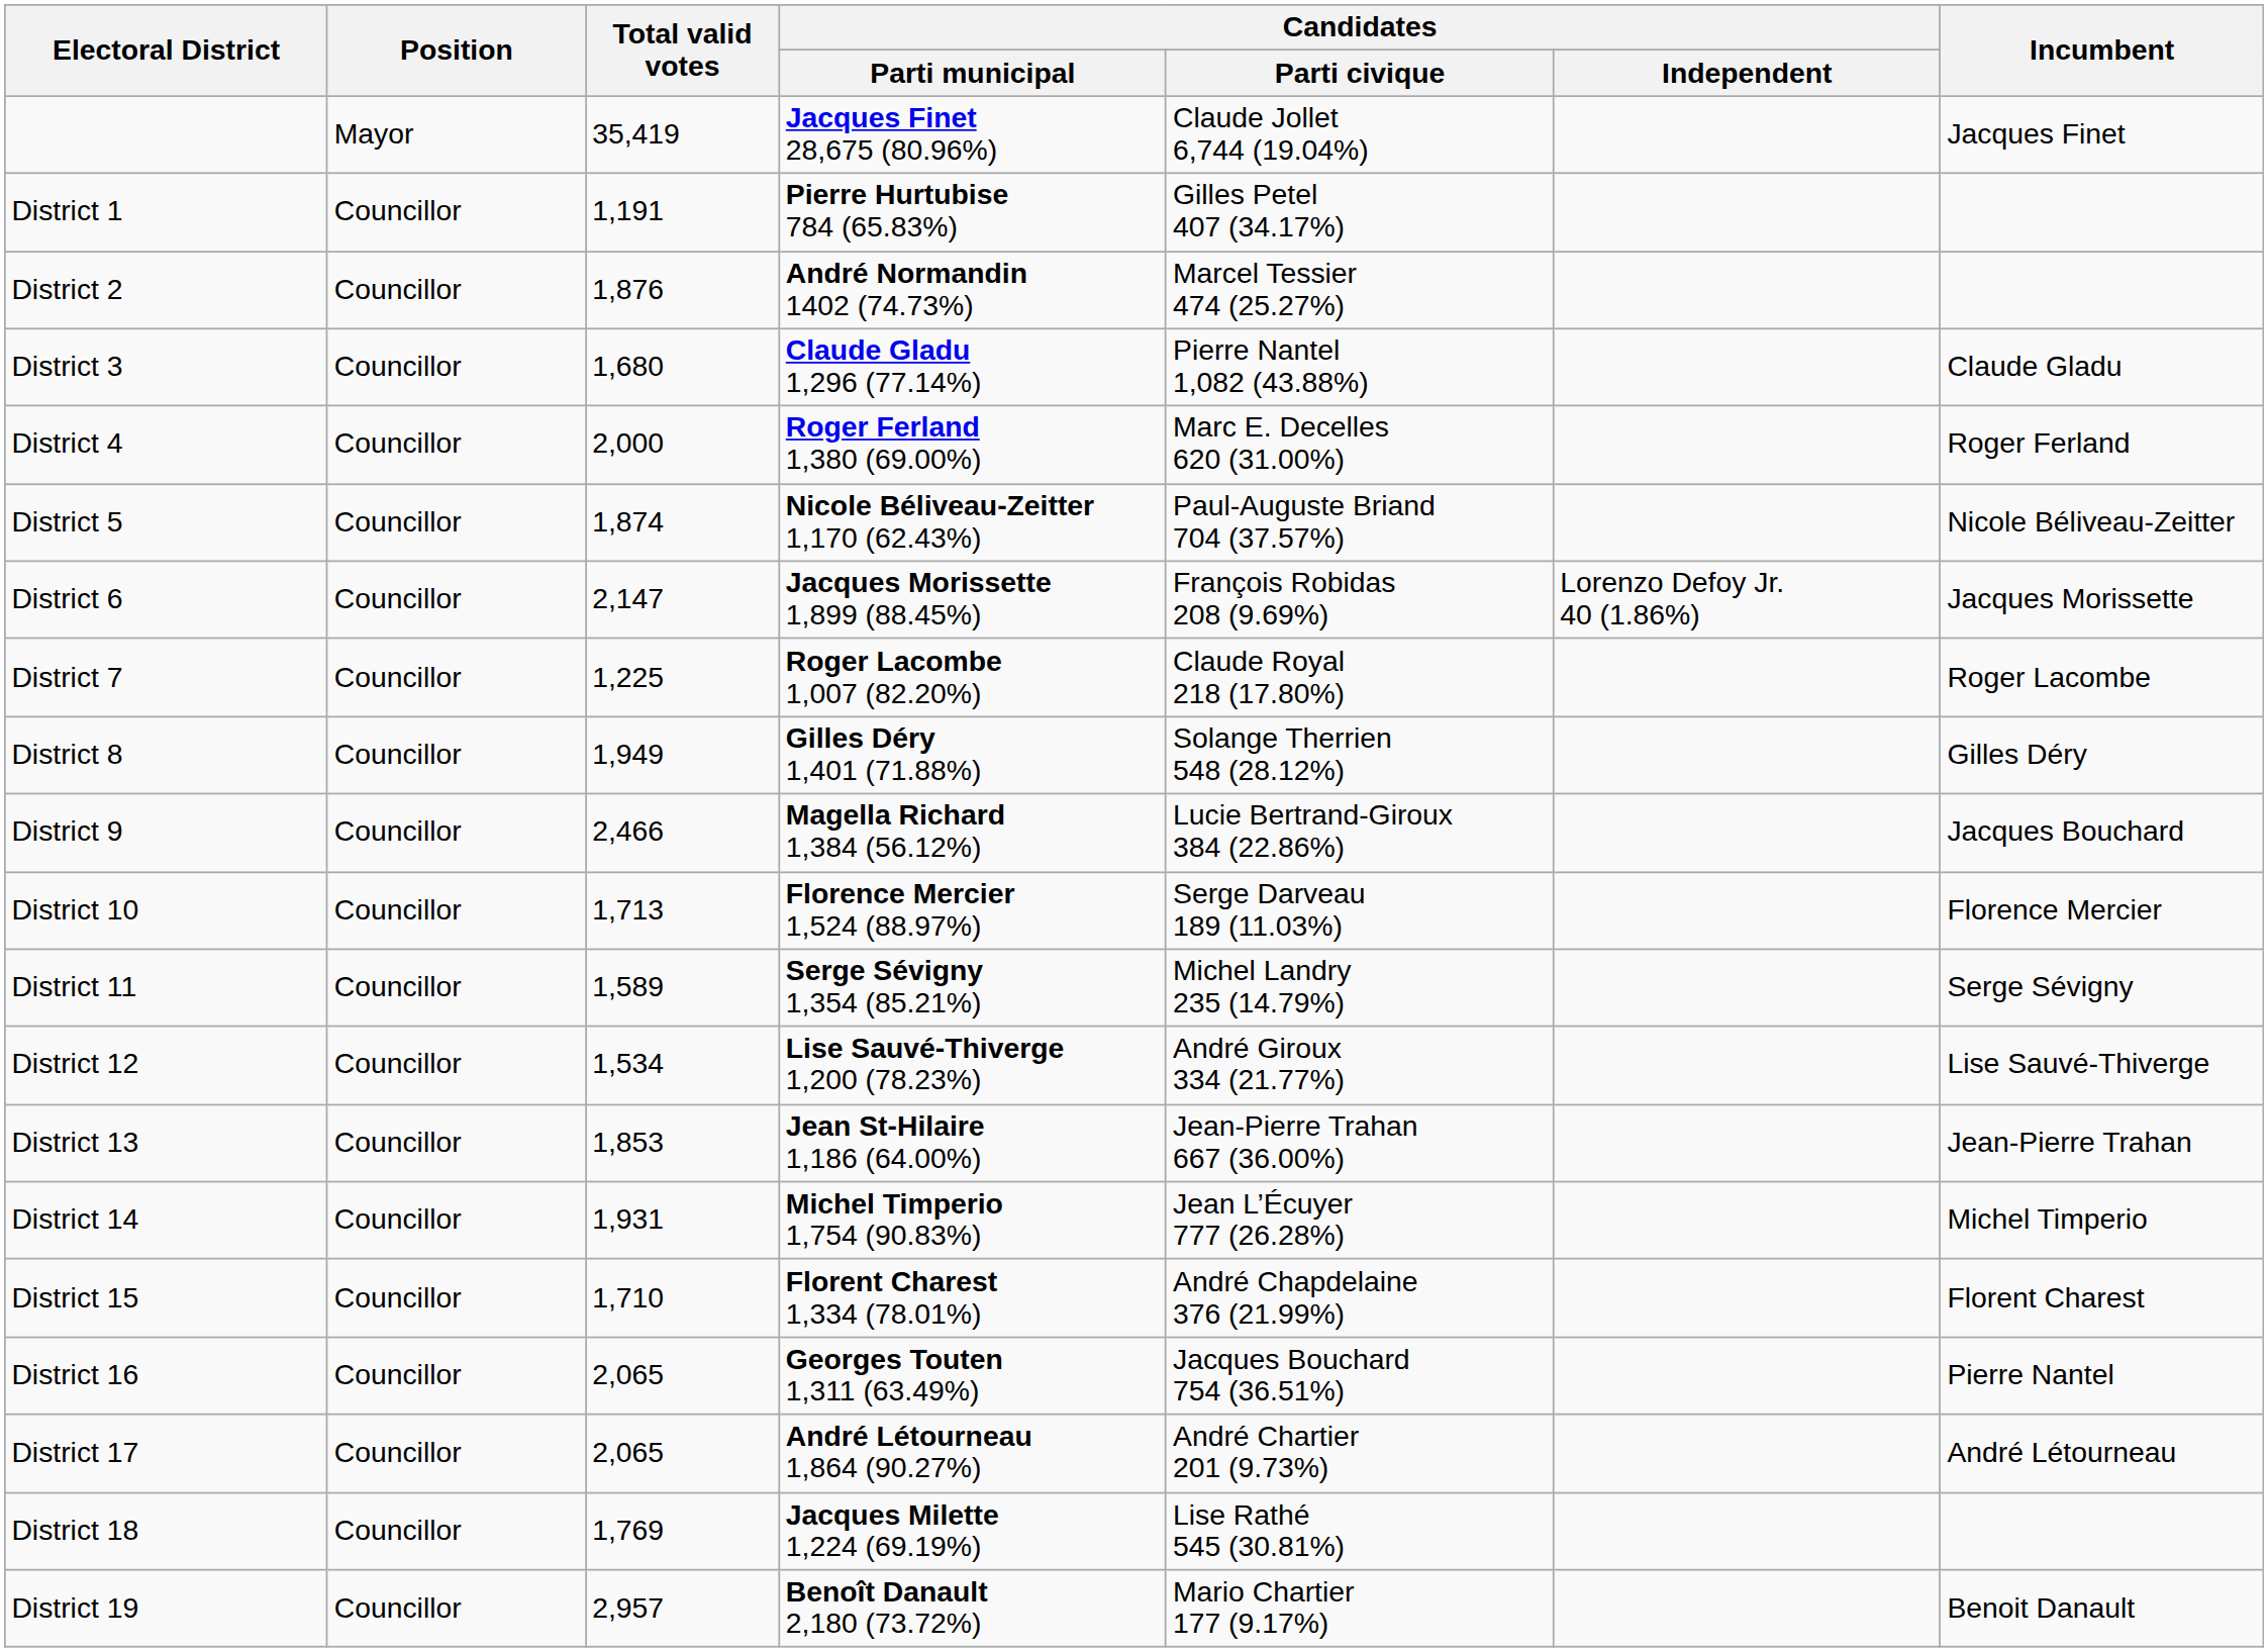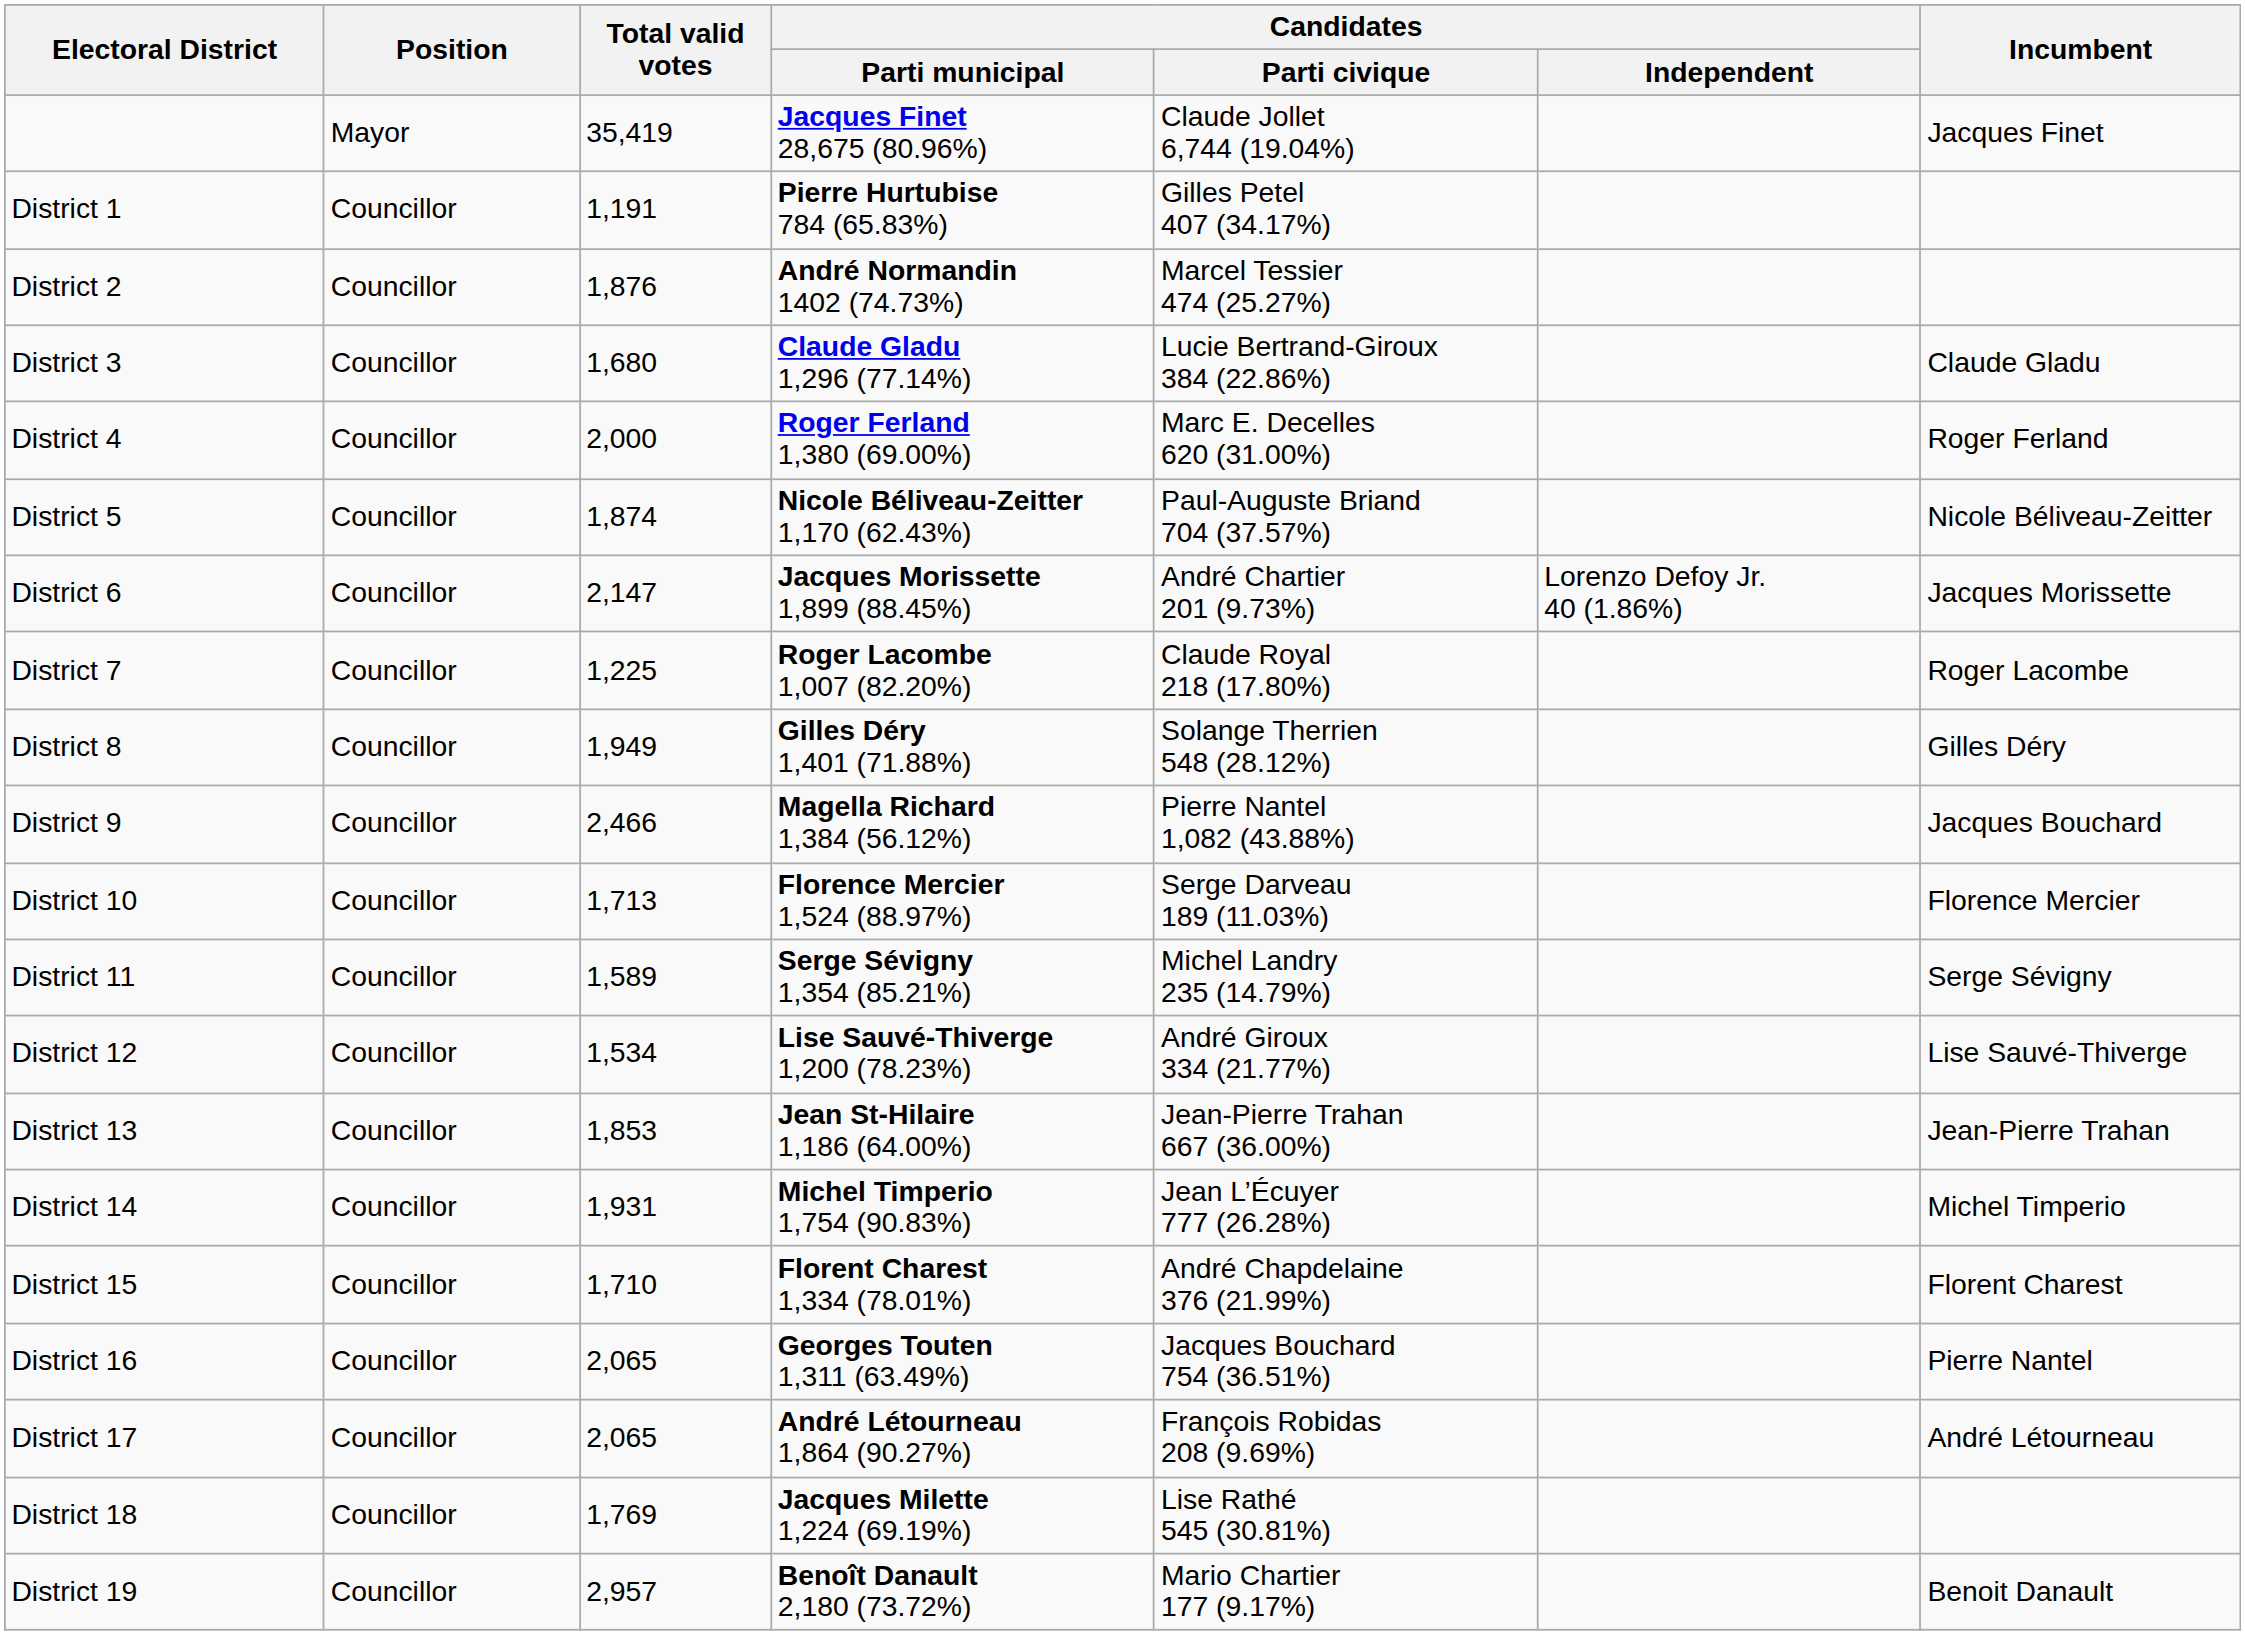 <table class="wikitable" width="100%">
 <tr>
 <th width=10% rowspan=2>Electoral District</th>
 <th width=8% rowspan=2>Position</th>
 <th width=6% rowspan=2>Total valid votes</th>
 <th colspan=3>Candidates</th>
 <th width=10% rowspan=2>Incumbent</th>
 </tr>
 <tr>
 <th width=12% >Parti municipal</th>
 <th width=12% >Parti civique</th>
 <th width=12% >Independent</th>
 </tr>
 <tr>
 <td></td>
 <td>Mayor</td>
 <td>35,419</td>
 <td><strong><a href='#'>Jacques Finet</a></strong><br>28,675 (80.96%)</td>
 <td>Claude Jollet<br>6,744 (19.04%)</td>
 <td></td>
 <td>Jacques Finet</td>
 </tr>
 <tr>
 <td>District 1</td>
 <td>Councillor</td>
 <td>1,191</td>
 <td><strong>Pierre Hurtubise</strong><br>784 (65.83%)</td>
 <td>Gilles Petel<br>407 (34.17%)</td>
 <td></td>
 <td></td>
 </tr>
 <tr>
 <td>District 2</td>
 <td>Councillor</td>
 <td>1,876</td>
 <td><strong>André Normandin</strong><br>1402 (74.73%)</td>
 <td>Marcel Tessier<br>474 (25.27%)</td>
 <td></td>
 <td></td>
 </tr>
 <tr>
 <td>District 3</td>
 <td>Councillor</td>
 <td>1,680</td>
 <td><strong><a href='#'>Claude Gladu</a></strong><br>1,296 (77.14%)</td>
-<td>Pierre Nantel<br>1,082 (43.88%)</td>
+<td>Lucie Bertrand-Giroux<br>384 (22.86%)</td>
 <td></td>
 <td>Claude Gladu</td>
 </tr>
 <tr>
 <td>District 4</td>
 <td>Councillor</td>
 <td>2,000</td>
 <td><strong><a href='#'>Roger Ferland</a></strong><br>1,380 (69.00%)</td>
 <td>Marc E. Decelles<br>620 (31.00%)</td>
 <td></td>
 <td>Roger Ferland</td>
 </tr>
 <tr>
 <td>District 5</td>
 <td>Councillor</td>
 <td>1,874</td>
 <td><strong>Nicole Béliveau-Zeitter</strong><br>1,170 (62.43%)</td>
 <td>Paul-Auguste Briand<br>704 (37.57%)</td>
 <td></td>
 <td>Nicole Béliveau-Zeitter</td>
 </tr>
 <tr>
 <td>District 6</td>
 <td>Councillor</td>
 <td>2,147</td>
 <td><strong>Jacques Morissette</strong><br>1,899 (88.45%)</td>
-<td>François Robidas<br>208 (9.69%)</td>
+<td>André Chartier<br>201 (9.73%)</td>
 <td>Lorenzo Defoy Jr.<br>40 (1.86%)</td>
 <td>Jacques Morissette</td>
 </tr>
 <tr>
 <td>District 7</td>
 <td>Councillor</td>
 <td>1,225</td>
 <td><strong>Roger Lacombe</strong><br>1,007 (82.20%)</td>
 <td>Claude Royal<br>218 (17.80%)</td>
 <td></td>
 <td>Roger Lacombe</td>
 </tr>
 <tr>
 <td>District 8</td>
 <td>Councillor</td>
 <td>1,949</td>
 <td><strong>Gilles Déry</strong><br>1,401 (71.88%)</td>
 <td>Solange Therrien<br>548 (28.12%)</td>
 <td></td>
 <td>Gilles Déry</td>
 </tr>
 <tr>
 <td>District 9</td>
 <td>Councillor</td>
 <td>2,466</td>
 <td><strong>Magella Richard</strong><br>1,384 (56.12%)</td>
-<td>Lucie Bertrand-Giroux<br>384 (22.86%)</td>
+<td>Pierre Nantel<br>1,082 (43.88%)</td>
 <td></td>
 <td>Jacques Bouchard</td>
 </tr>
 <tr>
 <td>District 10</td>
 <td>Councillor</td>
 <td>1,713</td>
 <td><strong>Florence Mercier</strong><br>1,524 (88.97%)</td>
 <td>Serge Darveau<br>189 (11.03%)</td>
 <td></td>
 <td>Florence Mercier</td>
 </tr>
 <tr>
 <td>District 11</td>
 <td>Councillor</td>
 <td>1,589</td>
 <td><strong>Serge Sévigny</strong><br>1,354 (85.21%)</td>
 <td>Michel Landry<br>235 (14.79%)</td>
 <td></td>
 <td>Serge Sévigny</td>
 </tr>
 <tr>
 <td>District 12</td>
 <td>Councillor</td>
 <td>1,534</td>
 <td><strong>Lise Sauvé-Thiverge</strong><br>1,200 (78.23%)</td>
 <td>André Giroux<br>334 (21.77%)</td>
 <td></td>
 <td>Lise Sauvé-Thiverge</td>
 </tr>
 <tr>
 <td>District 13</td>
 <td>Councillor</td>
 <td>1,853</td>
 <td><strong>Jean St-Hilaire</strong><br>1,186 (64.00%)</td>
 <td>Jean-Pierre Trahan<br>667 (36.00%)</td>
 <td></td>
 <td>Jean-Pierre Trahan</td>
 </tr>
 <tr>
 <td>District 14</td>
 <td>Councillor</td>
 <td>1,931</td>
 <td><strong>Michel Timperio</strong><br>1,754 (90.83%)</td>
 <td>Jean L’Écuyer<br>777 (26.28%)</td>
 <td></td>
 <td>Michel Timperio</td>
 </tr>
 <tr>
 <td>District 15</td>
 <td>Councillor</td>
 <td>1,710</td>
 <td><strong>Florent Charest</strong><br>1,334 (78.01%)</td>
 <td>André Chapdelaine<br>376 (21.99%)</td>
 <td></td>
 <td>Florent Charest</td>
 </tr>
 <tr>
 <td>District 16</td>
 <td>Councillor</td>
 <td>2,065</td>
 <td><strong>Georges Touten</strong><br>1,311 (63.49%)</td>
 <td>Jacques Bouchard<br>754 (36.51%)</td>
 <td></td>
 <td>Pierre Nantel</td>
 </tr>
 <tr>
 <td>District 17</td>
 <td>Councillor</td>
 <td>2,065</td>
 <td><strong>André Létourneau</strong><br>1,864 (90.27%)</td>
-<td>André Chartier<br>201 (9.73%)</td>
+<td>François Robidas<br>208 (9.69%)</td>
 <td></td>
 <td>André Létourneau</td>
 </tr>
 <tr>
 <td>District 18</td>
 <td>Councillor</td>
 <td>1,769</td>
 <td><strong>Jacques Milette</strong><br>1,224 (69.19%)</td>
 <td>Lise Rathé<br>545 (30.81%)</td>
 <td></td>
 <td></td>
 </tr>
 <tr>
 <td>District 19</td>
 <td>Councillor</td>
 <td>2,957</td>
 <td><strong>Benoît Danault</strong><br>2,180 (73.72%)</td>
 <td>Mario Chartier<br>177 (9.17%)</td>
 <td></td>
 <td>Benoit Danault</td>
 </tr>
 </table>
